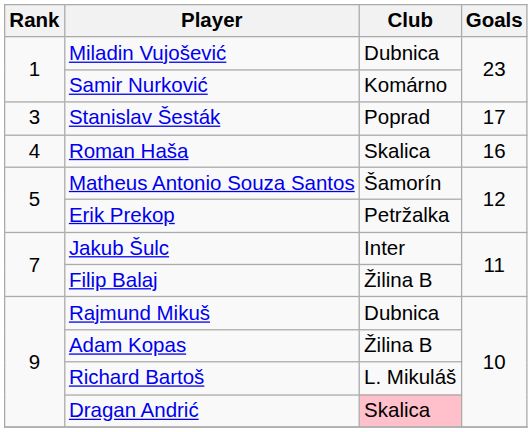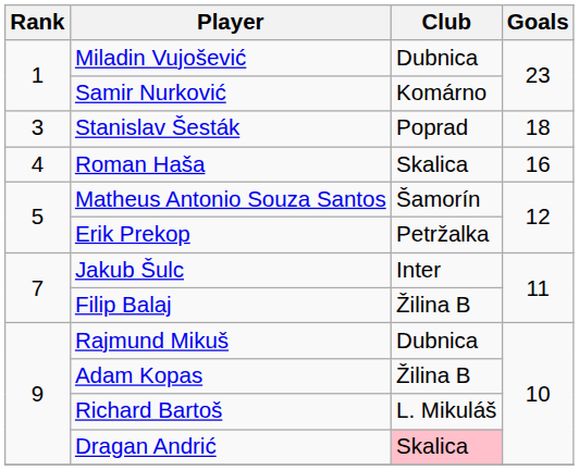 <table class="wikitable" style="text-align:center">
 <tr>
 <th>Rank</th>
 <th>Player</th>
 <th>Club</th>
 <th>Goals</th>
 </tr>
 <tr>
 <td rowspan="2">1</td>
 <td align="left"> <a href='#'>Miladin Vujošević</a></td>
 <td align="left">Dubnica</td>
 <td rowspan="2">23</td>
 </tr>
 <tr>
 <td align="left"> <a href='#'>Samir Nurković</a></td>
 <td align="left">Komárno</td>
 </tr>
 <tr>
 <td rowspan="1">3</td>
 <td align="left"> <a href='#'>Stanislav Šesták</a></td>
 <td align="left">Poprad</td>
-<td rowspan="1">17</td>
+<td rowspan="1">18</td>
 </tr>
 <tr>
 <td rowspan="1">4</td>
 <td align="left"> <a href='#'>Roman Haša</a></td>
 <td align="left">Skalica</td>
 <td rowspan="1">16</td>
 </tr>
 <tr>
 <td rowspan="2">5</td>
 <td align="left"> <a href='#'>Matheus Antonio Souza Santos</a></td>
 <td align="left">Šamorín</td>
 <td rowspan="2">12</td>
 </tr>
 <tr>
 <td align="left"> <a href='#'>Erik Prekop</a></td>
 <td align="left">Petržalka</td>
 </tr>
 <tr>
 <td rowspan="2">7</td>
 <td align="left"> <a href='#'>Jakub Šulc</a></td>
 <td align="left">Inter</td>
 <td rowspan="2">11</td>
 </tr>
 <tr>
 <td align="left"> <a href='#'>Filip Balaj</a></td>
 <td align="left">Žilina B</td>
 </tr>
 <tr>
 <td rowspan="4">9</td>
 <td align="left"> <a href='#'>Rajmund Mikuš</a></td>
 <td align="left">Dubnica</td>
 <td rowspan="4">10</td>
 </tr>
 <tr>
 <td align="left"> <a href='#'>Adam Kopas</a></td>
 <td align="left">Žilina B</td>
 </tr>
 <tr>
 <td align="left"> <a href='#'>Richard Bartoš</a></td>
 <td align="left">L. Mikuláš</td>
 </tr>
 <tr>
 <td align="left"> <a href='#'>Dragan Andrić</a></td>
 <td align="left" style="background: pink;">Skalica</td>
 </tr>
 <tr>
 </tr>
 </table>
